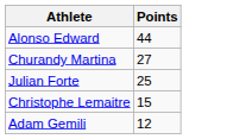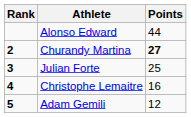 <table class="wikitable" style="border-collapse: collapse; font-size: 95%;">
 <tr>
+<th>Rank</th>
 <th>Athlete</th>
 <th>Points</th>
 </tr>
 <tr>
+<td></td>
 <td><a href='#'>Alonso Edward</a></td>
 <td>44</td>
 </tr>
 <tr>
+<td><strong>2</strong></td>
 <td><a href='#'>Churandy Martina</a></td>
-<td>27</td>
+<td><strong>27</strong></td>
 </tr>
 <tr>
+<td><strong>3</strong></td>
 <td><a href='#'>Julian Forte</a></td>
 <td>25</td>
 </tr>
 <tr>
+<td><strong>4</strong></td>
 <td><a href='#'>Christophe Lemaitre</a></td>
-<td>15</td>
+<td>16</td>
 </tr>
 <tr>
+<td><strong>5</strong></td>
 <td><a href='#'>Adam Gemili</a></td>
 <td>12</td>
 </tr>
 </table>
